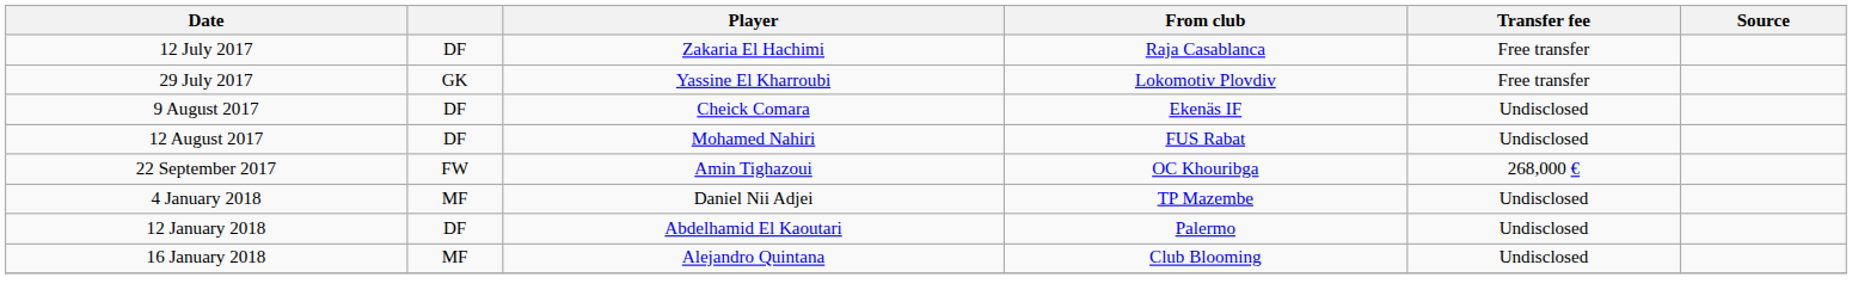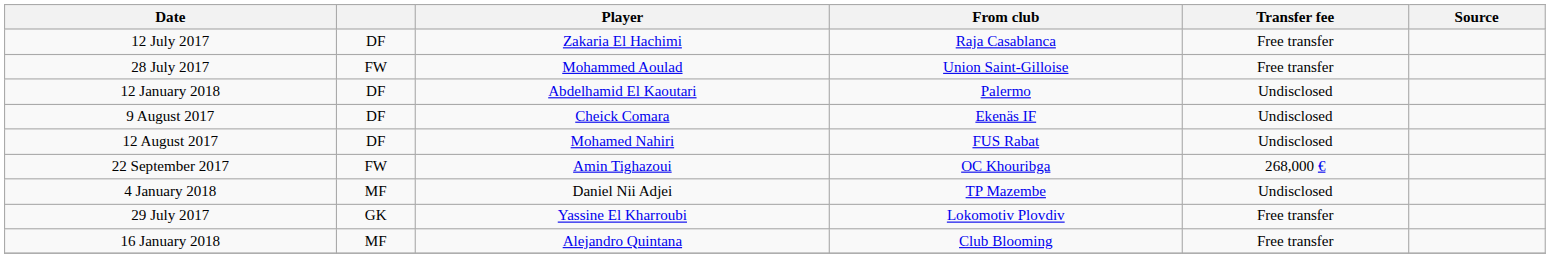 <table class="wikitable sortable" style="width:70%; text-align:center; font-size:85%; text-align:centre;">
 <tr>
 <th>Date</th>
 <th></th>
 <th>Player</th>
 <th>From club</th>
 <th>Transfer fee</th>
 <th>Source</th>
 </tr>
 <tr>
 <td>12 July 2017</td>
 <td>DF</td>
 <td> <a href='#'>Zakaria El Hachimi</a></td>
 <td><a href='#'>Raja Casablanca</a></td>
 <td>Free transfer</td>
 <td></td>
 </tr>
 <tr>
-<td>29 July 2017</td>
-<td>GK</td>
-<td> <a href='#'>Yassine El Kharroubi</a></td>
-<td> <a href='#'>Lokomotiv Plovdiv</a></td>
+<td>28 July 2017</td>
+<td>FW</td>
+<td> <a href='#'>Mohammed Aoulad</a></td>
+<td> <a href='#'>Union Saint-Gilloise</a></td>
 <td>Free transfer</td>
+<td></td>
+</tr>
+<tr>
+<td>12 January 2018</td>
+<td>DF</td>
+<td> <a href='#'>Abdelhamid El Kaoutari</a></td>
+<td> <a href='#'>Palermo</a></td>
+<td>Undisclosed</td>
 <td></td>
 </tr>
 <tr>
 <td>9 August 2017</td>
 <td>DF</td>
 <td> <a href='#'>Cheick Comara</a></td>
 <td> <a href='#'>Ekenäs IF</a></td>
 <td>Undisclosed</td>
 <td></td>
 </tr>
 <tr>
 <td>12 August 2017</td>
 <td>DF</td>
 <td> <a href='#'>Mohamed Nahiri</a></td>
 <td><a href='#'>FUS Rabat</a></td>
 <td>Undisclosed</td>
 <td></td>
 </tr>
 <tr>
 <td>22 September 2017</td>
 <td>FW</td>
 <td> <a href='#'>Amin Tighazoui</a></td>
 <td><a href='#'>OC Khouribga</a></td>
 <td>268,000 <a href='#'>€</a></td>
 <td></td>
 </tr>
 <tr>
 <td>4 January 2018</td>
 <td>MF</td>
 <td> Daniel Nii Adjei</td>
 <td> <a href='#'>TP Mazembe</a></td>
 <td>Undisclosed</td>
 <td></td>
 </tr>
 <tr>
-<td>12 January 2018</td>
-<td>DF</td>
-<td> <a href='#'>Abdelhamid El Kaoutari</a></td>
-<td> <a href='#'>Palermo</a></td>
-<td>Undisclosed</td>
+<td>29 July 2017</td>
+<td>GK</td>
+<td> <a href='#'>Yassine El Kharroubi</a></td>
+<td> <a href='#'>Lokomotiv Plovdiv</a></td>
+<td>Free transfer</td>
 <td></td>
 </tr>
 <tr>
 <td>16 January 2018</td>
 <td>MF</td>
 <td> <a href='#'>Alejandro Quintana</a></td>
 <td> <a href='#'>Club Blooming</a></td>
-<td>Undisclosed</td>
+<td>Free transfer</td>
 <td></td>
 </tr>
 <tr>
 </tr>
 </table>
